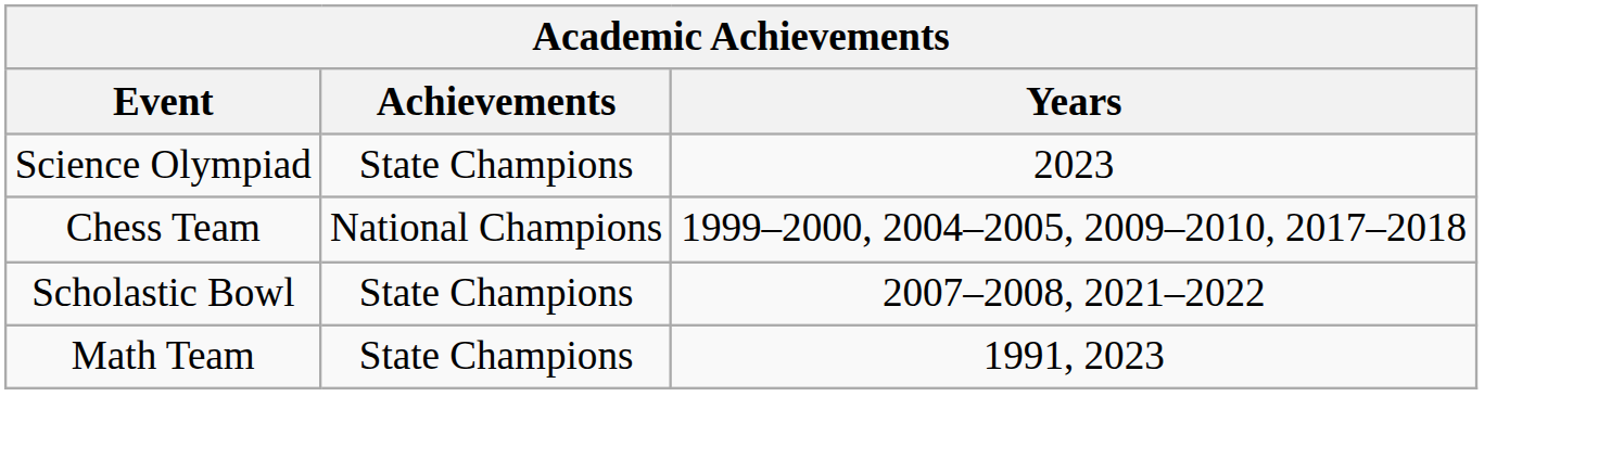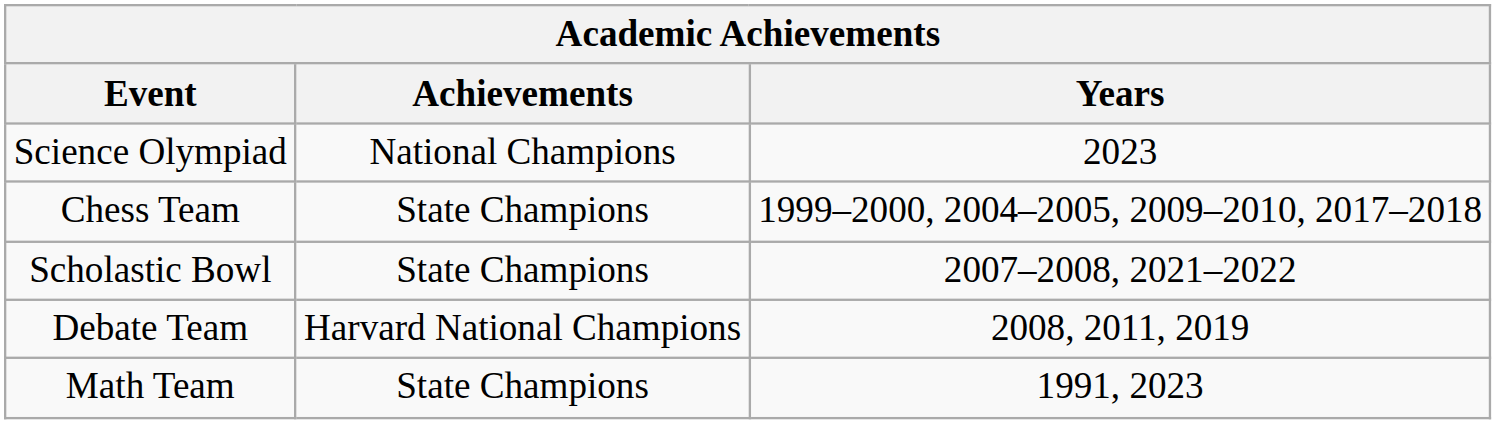 <table class="wikitable" style="text-align: center;">
 <tr>
 <th colspan="3"><strong>Academic Achievements</strong></th>
 </tr>
 <tr>
 <th>Event</th>
 <th>Achievements</th>
 <th>Years</th>
 </tr>
 <tr>
 <td>Science Olympiad</td>
-<td>State Champions</td>
+<td>National Champions</td>
 <td>2023</td>
 </tr>
 <tr>
 <td>Chess Team</td>
-<td>National Champions</td>
+<td>State Champions</td>
 <td>1999–2000, 2004–2005, 2009–2010, 2017–2018</td>
 </tr>
 <tr>
 <td>Scholastic Bowl</td>
 <td>State Champions</td>
 <td>2007–2008, 2021–2022</td>
 </tr>
 <tr>
+<td>Debate Team</td>
+<td>Harvard National Champions</td>
+<td>2008, 2011, 2019</td>
+</tr>
+<tr>
 <td>Math Team</td>
 <td>State Champions</td>
 <td>1991, 2023</td>
 </tr>
 </table>
